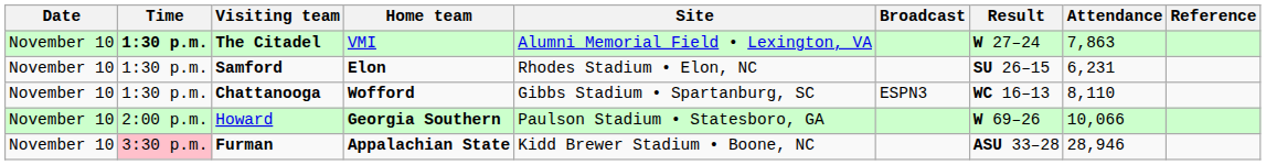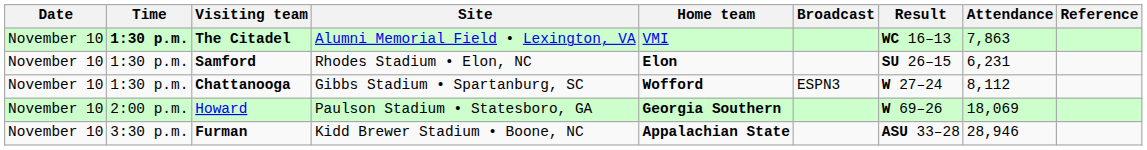 <table class="wikitable" style="font-size:95%;">
 <tr>
 <th>Date</th>
 <th>Time</th>
 <th>Visiting team</th>
+<th>Site</th>
 <th>Home team</th>
-<th>Site</th>
 <th>Broadcast</th>
 <th>Result</th>
 <th>Attendance</th>
 <th class="unsortable">Reference</th>
 </tr>
 <tr bgcolor=ccffcc>
 <td>November 10</td>
 <td><strong>1:30 p.m.</strong></td>
 <td><strong>The Citadel</strong></td>
+<td><a href='#'>Alumni Memorial Field</a> • <a href='#'>Lexington, VA</a></td>
 <td><a href='#'>VMI</a></td>
-<td><a href='#'>Alumni Memorial Field</a> • <a href='#'>Lexington, VA</a></td>
 <td></td>
-<td><strong>W</strong> 27–24</td>
+<td><strong>WC</strong> 16–13</td>
 <td>7,863</td>
 <td style="text-align:center;"></td>
 </tr>
 <tr>
 <td>November 10</td>
 <td>1:30 p.m.</td>
 <td><strong>Samford</strong></td>
+<td>Rhodes Stadium • Elon, NC</td>
 <td><strong>Elon</strong></td>
-<td>Rhodes Stadium • Elon, NC</td>
 <td></td>
 <td><strong>SU</strong> 26–15</td>
 <td>6,231</td>
 <td style="text-align:center;"></td>
 </tr>
 <tr>
 <td>November 10</td>
 <td>1:30 p.m.</td>
 <td><strong>Chattanooga</strong></td>
+<td>Gibbs Stadium • Spartanburg, SC</td>
 <td><strong>Wofford</strong></td>
-<td>Gibbs Stadium • Spartanburg, SC</td>
 <td>ESPN3</td>
-<td><strong>WC</strong> 16–13</td>
-<td>8,110</td>
+<td><strong>W</strong> 27–24</td>
+<td>8,112</td>
 <td style="text-align:center;"></td>
 </tr>
 <tr bgcolor=ccffcc>
 <td>November 10</td>
 <td>2:00 p.m.</td>
 <td><a href='#'>Howard</a></td>
+<td>Paulson Stadium • Statesboro, GA</td>
 <td><strong>Georgia Southern</strong></td>
-<td>Paulson Stadium • Statesboro, GA</td>
 <td></td>
 <td><strong>W</strong> 69–26</td>
-<td>10,066</td>
+<td>18,069</td>
 <td style="text-align:center;"></td>
 </tr>
 <tr>
 <td>November 10</td>
-<td style="background: pink;">3:30 p.m.</td>
+<td>3:30 p.m.</td>
 <td><strong>Furman</strong></td>
+<td>Kidd Brewer Stadium • Boone, NC</td>
 <td><strong>Appalachian State</strong></td>
-<td>Kidd Brewer Stadium • Boone, NC</td>
 <td></td>
 <td><strong>ASU</strong> 33–28</td>
 <td>28,946</td>
 <td style="text-align:center;"></td>
 </tr>
 </table>
